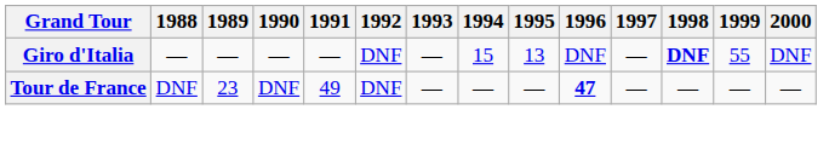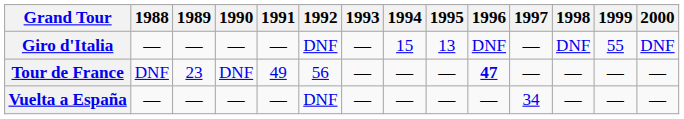 <table class="wikitable plainrowheaders">
 <tr>
 <th scope="col"><a href='#'>Grand Tour</a></th>
 <th scope="col">1988</th>
 <th scope="col">1989</th>
 <th scope="col">1990</th>
 <th scope="col">1991</th>
 <th scope="col">1992</th>
 <th scope="col">1993</th>
 <th scope="col">1994</th>
 <th scope="col">1995</th>
 <th scope="col">1996</th>
 <th scope="col">1997</th>
 <th scope="col">1998</th>
 <th scope="col">1999</th>
 <th scope="col">2000</th>
 </tr>
 <tr style="text-align:center;">
 <th scope="row"> <a href='#'>Giro d'Italia</a></th>
 <td>—</td>
 <td>—</td>
 <td>—</td>
 <td>—</td>
 <td><a href='#'>DNF</a></td>
 <td>—</td>
 <td><a href='#'>15</a></td>
 <td><a href='#'>13</a></td>
 <td><a href='#'>DNF</a></td>
 <td>—</td>
-<td><strong><a href='#'>DNF</a></strong></td>
+<td><a href='#'>DNF</a></td>
 <td><a href='#'>55</a></td>
 <td><a href='#'>DNF</a></td>
 </tr>
 <tr style="text-align:center;">
 <th scope="row"> <a href='#'>Tour de France</a></th>
 <td><a href='#'>DNF</a></td>
 <td><a href='#'>23</a></td>
 <td><a href='#'>DNF</a></td>
 <td><a href='#'>49</a></td>
-<td><a href='#'>DNF</a></td>
+<td><a href='#'>56</a></td>
 <td>—</td>
 <td>—</td>
 <td>—</td>
 <td><strong><a href='#'>47</a></strong></td>
 <td>—</td>
 <td>—</td>
 <td>—</td>
 <td>—</td>
 </tr>
+<tr style="text-align:center;">
+<th scope="row"> <a href='#'>Vuelta a España</a></th>
+<td>—</td>
+<td>—</td>
+<td>—</td>
+<td>—</td>
+<td><a href='#'>DNF</a></td>
+<td>—</td>
+<td>—</td>
+<td>—</td>
+<td>—</td>
+<td><a href='#'>34</a></td>
+<td>—</td>
+<td>—</td>
+<td>—</td>
+</tr>
 </table>
